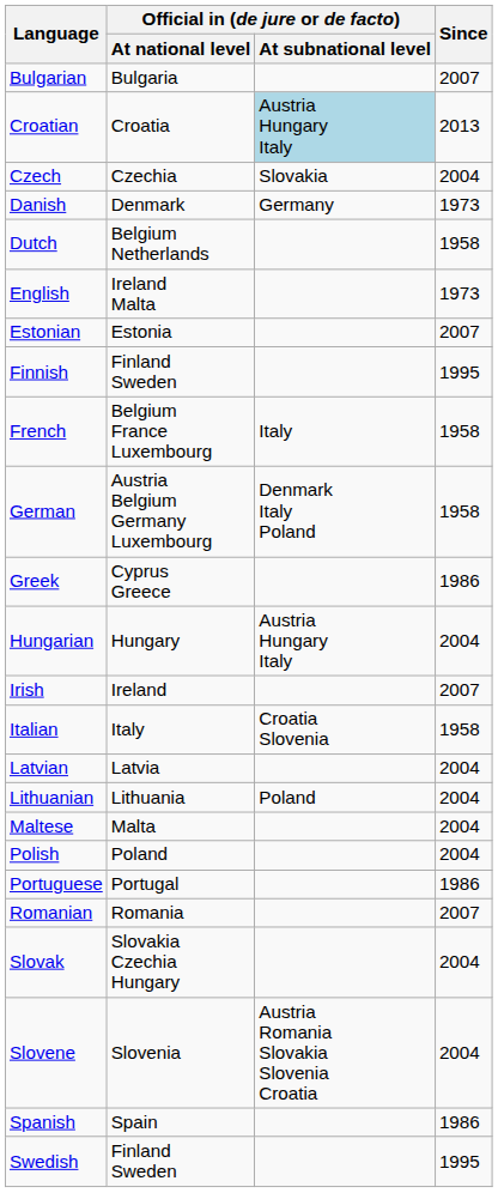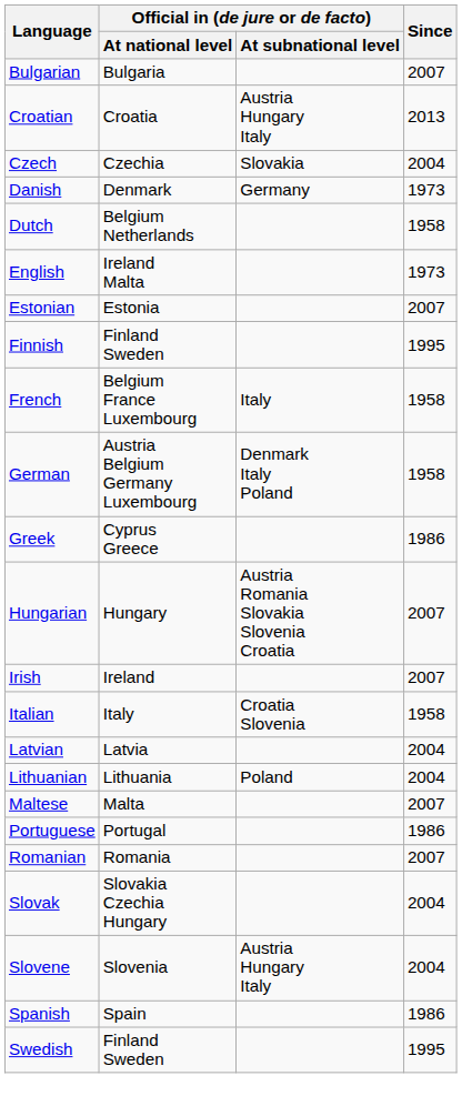 <table class="wikitable sortable">
 <tr>
 <th rowspan=2>Language</th>
 <th colspan="2">Official in (<em>de jure</em> or <em>de facto</em>)</th>
 <th rowspan=2>Since</th>
 </tr>
 <tr>
 <th>At national level</th>
 <th>At subnational level</th>
 </tr>
 <tr>
 <td><a href='#'>Bulgarian</a></td>
 <td>Bulgaria</td>
 <td></td>
 <td>2007</td>
 </tr>
 <tr>
 <td><a href='#'>Croatian</a></td>
 <td>Croatia</td>
-<td style="background: lightblue;">Austria<br>Hungary<br>Italy</td>
+<td>Austria<br>Hungary<br>Italy</td>
 <td>2013</td>
 </tr>
 <tr>
 <td><a href='#'>Czech</a></td>
 <td>Czechia</td>
 <td>Slovakia</td>
 <td>2004</td>
 </tr>
 <tr>
 <td><a href='#'>Danish</a></td>
 <td>Denmark</td>
 <td>Germany</td>
 <td>1973</td>
 </tr>
 <tr>
 <td><a href='#'>Dutch</a></td>
 <td>Belgium <br> Netherlands</td>
 <td></td>
 <td>1958</td>
 </tr>
 <tr>
 <td><a href='#'>English</a></td>
 <td>Ireland <br> Malta</td>
 <td></td>
 <td>1973</td>
 </tr>
 <tr>
 <td><a href='#'>Estonian</a></td>
 <td>Estonia</td>
 <td></td>
 <td>2007</td>
 </tr>
 <tr>
 <td><a href='#'>Finnish</a></td>
 <td>Finland <br> Sweden</td>
 <td></td>
 <td>1995</td>
 </tr>
 <tr>
 <td><a href='#'>French</a></td>
 <td>Belgium <br> France <br> Luxembourg</td>
 <td>Italy</td>
 <td>1958</td>
 </tr>
 <tr>
 <td><a href='#'>German</a></td>
 <td>Austria <br> Belgium <br> Germany <br> Luxembourg</td>
 <td>Denmark<br> Italy <br> Poland</td>
 <td>1958</td>
 </tr>
 <tr>
 <td><a href='#'>Greek</a></td>
 <td>Cyprus <br> Greece</td>
 <td></td>
 <td>1986</td>
 </tr>
 <tr>
 <td><a href='#'>Hungarian</a></td>
 <td>Hungary</td>
-<td>Austria <br> Hungary <br> Italy</td>
-<td>2004</td>
+<td>Austria <br> Romania <br> Slovakia<br> Slovenia <br> Croatia</td>
+<td>2007</td>
 </tr>
 <tr>
 <td><a href='#'>Irish</a></td>
 <td>Ireland</td>
 <td></td>
 <td>2007</td>
 </tr>
 <tr>
 <td><a href='#'>Italian</a></td>
 <td>Italy</td>
 <td>Croatia<br>Slovenia</td>
 <td>1958</td>
 </tr>
 <tr>
 <td><a href='#'>Latvian</a></td>
 <td>Latvia</td>
 <td></td>
 <td>2004</td>
 </tr>
 <tr>
 <td><a href='#'>Lithuanian</a></td>
 <td>Lithuania</td>
 <td>Poland</td>
 <td>2004</td>
 </tr>
 <tr>
 <td><a href='#'>Maltese</a></td>
 <td>Malta</td>
 <td></td>
-<td>2004</td>
-</tr>
-<tr>
-<td><a href='#'>Polish</a></td>
-<td>Poland</td>
-<td></td>
-<td>2004</td>
+<td>2007</td>
 </tr>
 <tr>
 <td><a href='#'>Portuguese</a></td>
 <td>Portugal</td>
 <td></td>
 <td>1986</td>
 </tr>
 <tr>
 <td><a href='#'>Romanian</a></td>
 <td>Romania</td>
 <td></td>
 <td>2007</td>
 </tr>
 <tr>
 <td><a href='#'>Slovak</a></td>
 <td>Slovakia<br>Czechia<br>Hungary</td>
 <td></td>
 <td>2004</td>
 </tr>
 <tr>
 <td><a href='#'>Slovene</a></td>
 <td>Slovenia</td>
-<td>Austria <br> Romania <br> Slovakia<br> Slovenia <br> Croatia</td>
+<td>Austria <br> Hungary <br> Italy</td>
 <td>2004</td>
 </tr>
 <tr>
 <td><a href='#'>Spanish</a></td>
 <td>Spain</td>
 <td></td>
 <td>1986</td>
 </tr>
 <tr>
 <td><a href='#'>Swedish</a></td>
 <td>Finland <br> Sweden</td>
 <td></td>
 <td>1995</td>
 </tr>
 </table>
